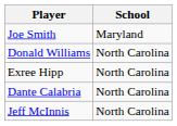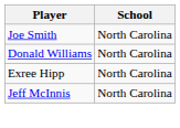 <table class="wikitable sortable">
 <tr>
 <th>Player</th>
 <th>School</th>
 </tr>
 <tr>
 <td><a href='#'>Joe Smith</a></td>
-<td>Maryland</td>
+<td>North Carolina</td>
 </tr>
 <tr>
 <td><a href='#'>Donald Williams</a></td>
 <td>North Carolina</td>
 </tr>
 <tr>
 <td>Exree Hipp</td>
 <td>North Carolina</td>
 </tr>
 <tr>
-<td><a href='#'>Dante Calabria</a></td>
-<td>North Carolina</td>
-</tr>
-<tr>
 <td><a href='#'>Jeff McInnis</a></td>
 <td>North Carolina</td>
 </tr>
 </table>
